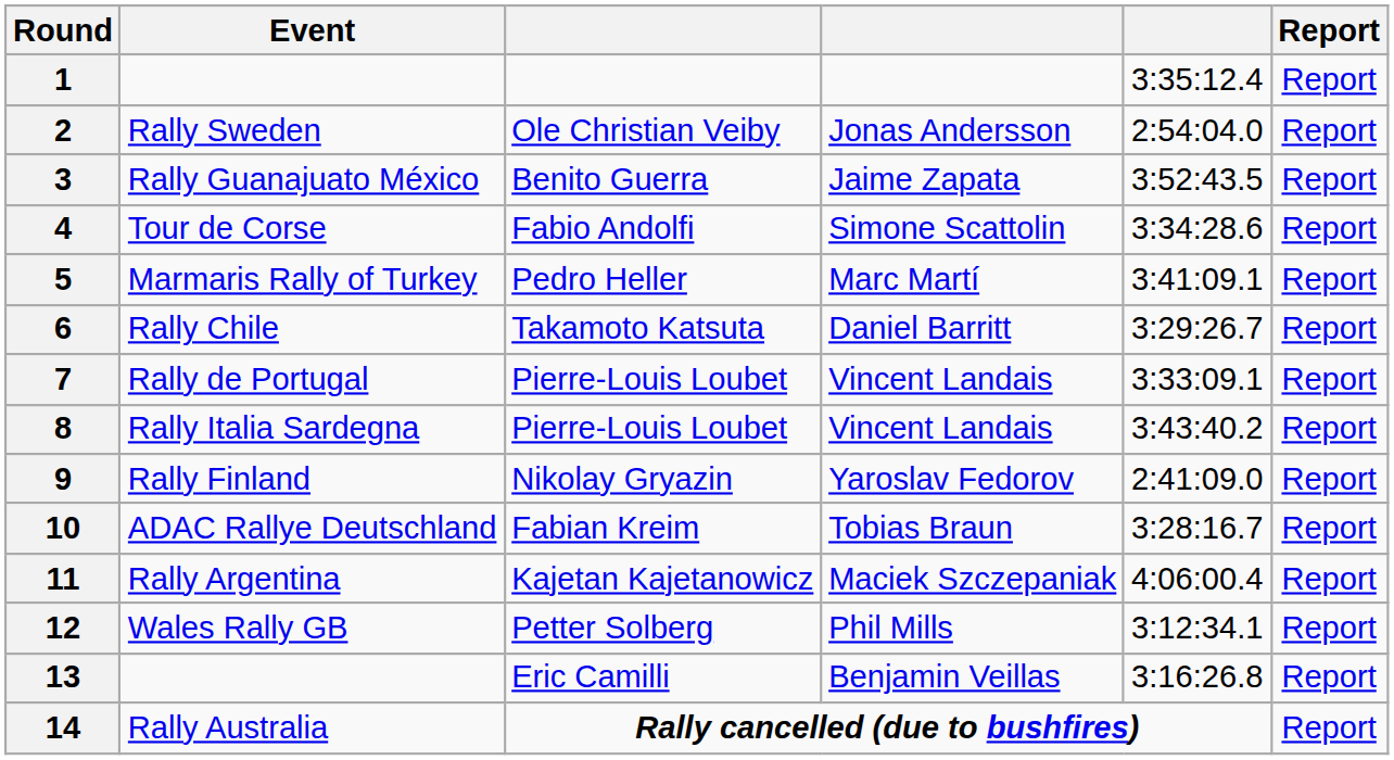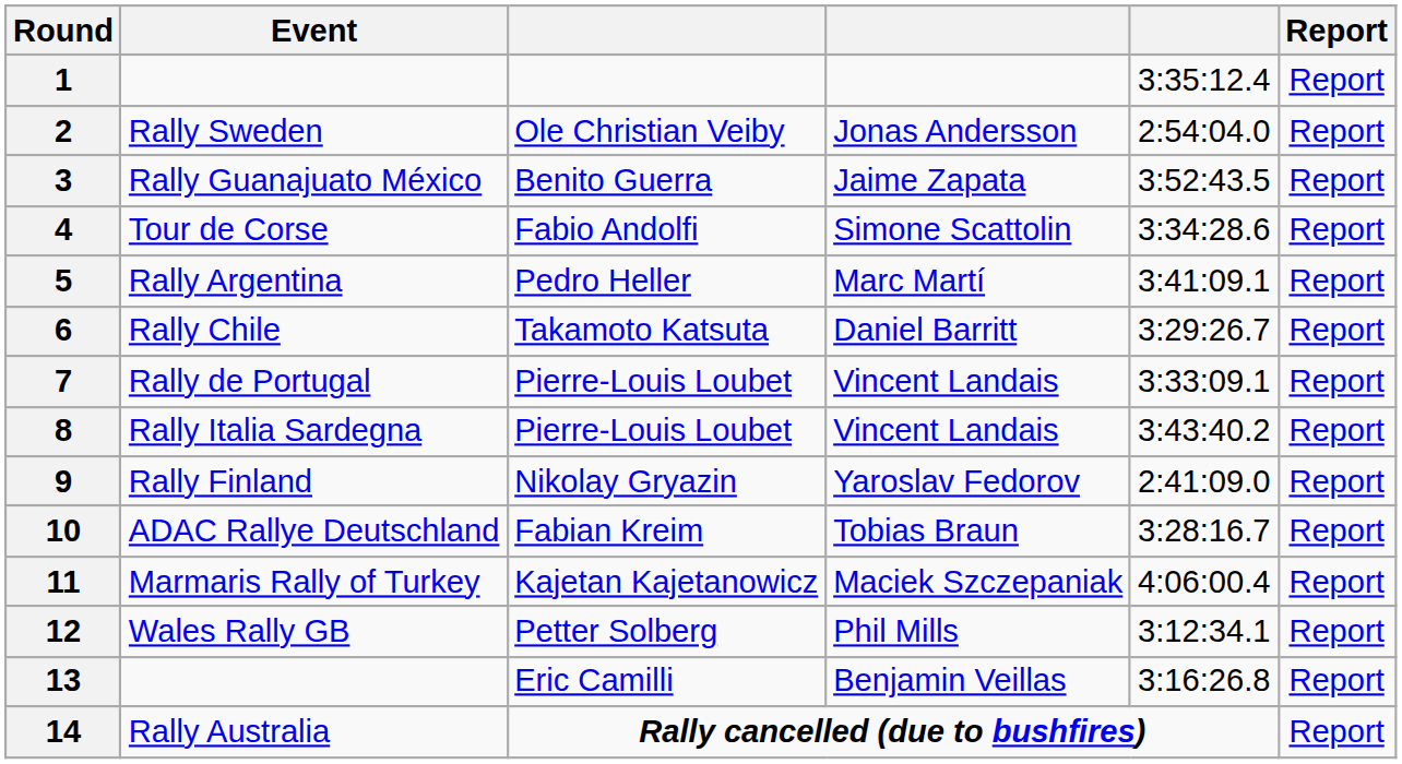 <table class="wikitable" style="font-size: 85%;">
 <tr>
 <th>Round</th>
 <th>Event</th>
 <th></th>
 <th></th>
 <th></th>
 <th>Report</th>
 </tr>
 <tr>
 <th>1</th>
 <td></td>
 <td></td>
 <td></td>
 <td align="center">3:35:12.4</td>
 <td align="center"><a href='#'>Report</a></td>
 </tr>
 <tr>
 <th>2</th>
 <td> <a href='#'>Rally Sweden</a></td>
 <td nowrap> <a href='#'>Ole Christian Veiby</a></td>
 <td> <a href='#'>Jonas Andersson</a></td>
 <td align="center">2:54:04.0</td>
 <td align="center"><a href='#'>Report</a></td>
 </tr>
 <tr>
 <th>3</th>
 <td> <a href='#'>Rally Guanajuato México</a></td>
 <td> <a href='#'>Benito Guerra</a></td>
 <td nowrap> <a href='#'>Jaime Zapata</a></td>
 <td align="center">3:52:43.5</td>
 <td align="center"><a href='#'>Report</a></td>
 </tr>
 <tr>
 <th>4</th>
 <td> <a href='#'>Tour de Corse</a></td>
 <td> <a href='#'>Fabio Andolfi</a></td>
 <td> <a href='#'>Simone Scattolin</a></td>
 <td align="center">3:34:28.6</td>
 <td align="center"><a href='#'>Report</a></td>
 </tr>
 <tr>
 <th>5</th>
-<td> <a href='#'>Marmaris Rally of Turkey</a></td>
+<td> <a href='#'>Rally Argentina</a></td>
 <td> <a href='#'>Pedro Heller</a></td>
 <td> <a href='#'>Marc Martí</a></td>
 <td align="center">3:41:09.1</td>
 <td align="center"><a href='#'>Report</a></td>
 </tr>
 <tr>
 <th>6</th>
 <td> <a href='#'>Rally Chile</a></td>
 <td> <a href='#'>Takamoto Katsuta</a></td>
 <td> <a href='#'>Daniel Barritt</a></td>
 <td align="center">3:29:26.7</td>
 <td align="center"><a href='#'>Report</a></td>
 </tr>
 <tr>
 <th>7</th>
 <td> <a href='#'>Rally de Portugal</a></td>
 <td nowrap> <a href='#'>Pierre-Louis Loubet</a></td>
 <td> <a href='#'>Vincent Landais</a></td>
 <td align="center">3:33:09.1</td>
 <td align="center"><a href='#'>Report</a></td>
 </tr>
 <tr>
 <th>8</th>
 <td> <a href='#'>Rally Italia Sardegna</a></td>
 <td> <a href='#'>Pierre-Louis Loubet</a></td>
 <td> <a href='#'>Vincent Landais</a></td>
 <td align="center">3:43:40.2</td>
 <td align="center"><a href='#'>Report</a></td>
 </tr>
 <tr>
 <th>9</th>
 <td> <a href='#'>Rally Finland</a></td>
 <td> <a href='#'>Nikolay Gryazin</a></td>
 <td> <a href='#'>Yaroslav Fedorov</a></td>
 <td align="center">2:41:09.0</td>
 <td align="center"><a href='#'>Report</a></td>
 </tr>
 <tr>
 <th>10</th>
 <td> <a href='#'>ADAC Rallye Deutschland</a></td>
 <td> <a href='#'>Fabian Kreim</a></td>
 <td> <a href='#'>Tobias Braun</a></td>
 <td align="center">3:28:16.7</td>
 <td align="center"><a href='#'>Report</a></td>
 </tr>
 <tr>
 <th>11</th>
-<td> <a href='#'>Rally Argentina</a></td>
+<td> <a href='#'>Marmaris Rally of Turkey</a></td>
 <td nowrap> <a href='#'>Kajetan Kajetanowicz</a></td>
 <td nowrap> <a href='#'>Maciek Szczepaniak</a></td>
 <td align="center">4:06:00.4</td>
 <td align="center"><a href='#'>Report</a></td>
 </tr>
 <tr>
 <th>12</th>
 <td> <a href='#'>Wales Rally GB</a></td>
 <td> <a href='#'>Petter Solberg</a></td>
 <td> <a href='#'>Phil Mills</a></td>
 <td align="center">3:12:34.1</td>
 <td align="center"><a href='#'>Report</a></td>
 </tr>
 <tr>
 <th>13</th>
 <td></td>
 <td> <a href='#'>Eric Camilli</a></td>
 <td> <a href='#'>Benjamin Veillas</a></td>
 <td align="center">3:16:26.8</td>
 <td align="center"><a href='#'>Report</a></td>
 </tr>
 <tr>
 <th>14</th>
 <td> <a href='#'>Rally Australia</a></td>
 <td colspan="3" align="center"><strong><em>Rally cancelled<strong> (due to <a href='#'>bushfires</a>)<em></td>
 <td align="center"><a href='#'>Report</a></td>
 </tr>
 </table>
